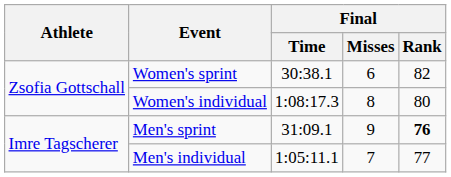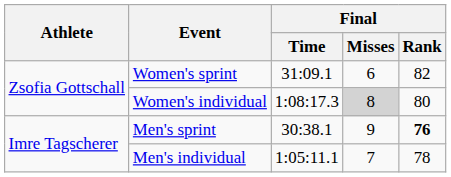 <table class="wikitable" style="font-size:90%">
 <tr>
 <th rowspan="2">Athlete</th>
 <th rowspan="2">Event</th>
 <th colspan="3">Final</th>
 </tr>
 <tr>
 <th>Time</th>
 <th>Misses</th>
 <th>Rank</th>
 </tr>
 <tr>
 <td rowspan=2><a href='#'>Zsofia Gottschall</a></td>
 <td><a href='#'>Women's sprint</a></td>
-<td align="center">30:38.1</td>
+<td align="center">31:09.1</td>
 <td align="center">6</td>
 <td align="center">82</td>
 </tr>
 <tr>
 <td><a href='#'>Women's individual</a></td>
 <td align="center">1:08:17.3</td>
-<td align="center">8</td>
+<td align="center" style="background: lightgrey;">8</td>
 <td align="center">80</td>
 </tr>
 <tr>
 <td rowspan=2><a href='#'>Imre Tagscherer</a></td>
 <td><a href='#'>Men's sprint</a></td>
-<td align="center">31:09.1</td>
+<td align="center">30:38.1</td>
 <td align="center">9</td>
 <td align="center"><strong>76</strong></td>
 </tr>
 <tr>
 <td><a href='#'>Men's individual</a></td>
 <td align="center">1:05:11.1</td>
 <td align="center">7</td>
-<td align="center">77</td>
+<td align="center">78</td>
 </tr>
 </table>
